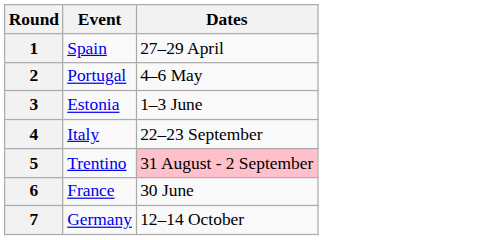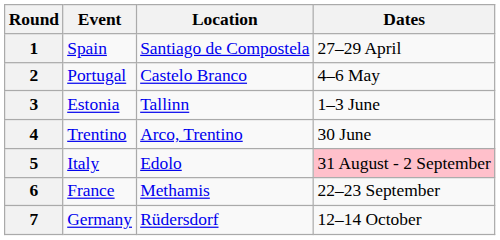 <table class="wikitable" style="font-size: 90%">
 <tr>
 <th>Round</th>
 <th>Event</th>
+<th>Location</th>
 <th>Dates</th>
 </tr>
 <tr>
 <th>1</th>
 <td> <a href='#'>Spain</a></td>
+<td><a href='#'>Santiago de Compostela</a></td>
 <td>27–29 April</td>
 </tr>
 <tr>
 <th>2</th>
 <td> <a href='#'>Portugal</a></td>
+<td><a href='#'>Castelo Branco</a></td>
 <td>4–6 May</td>
 </tr>
 <tr>
 <th>3</th>
 <td> <a href='#'>Estonia</a></td>
+<td><a href='#'>Tallinn</a></td>
 <td>1–3 June</td>
 </tr>
 <tr>
 <th>4</th>
-<td> <a href='#'>Italy</a></td>
-<td>22–23 September</td>
+<td> <a href='#'>Trentino</a></td>
+<td><a href='#'>Arco, Trentino</a></td>
+<td>30 June</td>
 </tr>
 <tr>
 <th>5</th>
-<td> <a href='#'>Trentino</a></td>
+<td> <a href='#'>Italy</a></td>
+<td><a href='#'>Edolo</a></td>
 <td style="background: pink;">31 August - 2 September</td>
 </tr>
 <tr>
 <th>6</th>
 <td> <a href='#'>France</a></td>
-<td>30 June</td>
+<td><a href='#'>Methamis</a></td>
+<td>22–23 September</td>
 </tr>
 <tr>
 <th>7</th>
 <td> <a href='#'>Germany</a></td>
+<td><a href='#'>Rüdersdorf</a></td>
 <td>12–14 October</td>
 </tr>
 </table>
